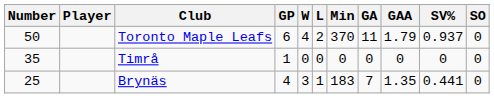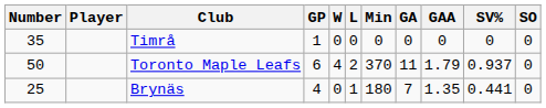 <table class="wikitable sortable" style="text-align:center; padding:4px; border-spacing=0;">
 <tr>
 <th>Number</th>
 <th>Player</th>
 <th>Club</th>
 <th>GP</th>
 <th>W</th>
 <th>L</th>
 <th>Min</th>
 <th>GA</th>
 <th>GAA</th>
 <th>SV%</th>
 <th>SO</th>
 </tr>
 <tr>
+<td>35</td>
+<td align=left></td>
+<td align=left><a href='#'>Timrå</a></td>
+<td>1</td>
+<td>0</td>
+<td>0</td>
+<td>0</td>
+<td>0</td>
+<td>0</td>
+<td>0</td>
+<td>0</td>
+</tr>
+<tr>
 <td>50</td>
 <td align=left></td>
 <td align=left><a href='#'>Toronto Maple Leafs</a></td>
 <td>6</td>
 <td>4</td>
 <td>2</td>
 <td>370</td>
 <td>11</td>
 <td>1.79</td>
 <td>0.937</td>
 <td>0</td>
 </tr>
 <tr>
-<td>35</td>
-<td align=left></td>
-<td align=left><a href='#'>Timrå</a></td>
-<td>1</td>
-<td>0</td>
-<td>0</td>
-<td>0</td>
-<td>0</td>
-<td>0</td>
-<td>0</td>
-<td>0</td>
-</tr>
-<tr>
 <td>25</td>
 <td align=left></td>
 <td align=left><a href='#'>Brynäs</a></td>
 <td>4</td>
-<td>3</td>
+<td>0</td>
 <td>1</td>
-<td>183</td>
+<td>180</td>
 <td>7</td>
 <td>1.35</td>
 <td>0.441</td>
 <td>0</td>
 </tr>
 </table>
